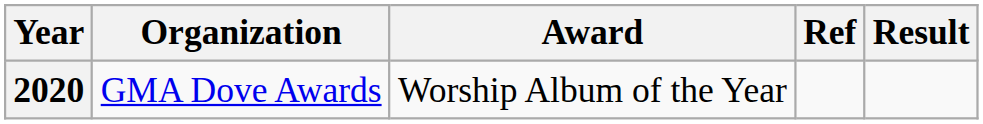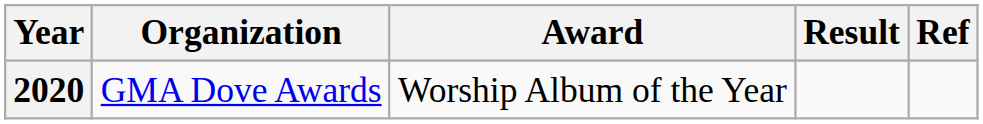 <table class="wikitable plainrowheaders">
 <tr>
 <th>Year</th>
 <th>Organization</th>
 <th>Award</th>
+<th>Result</th>
 <th>Ref</th>
-<th>Result</th>
 </tr>
 <tr>
 <th scope="row">2020</th>
 <td><a href='#'>GMA Dove Awards</a></td>
 <td>Worship Album of the Year</td>
 <td></td>
 <td></td>
 </tr>
 </table>
